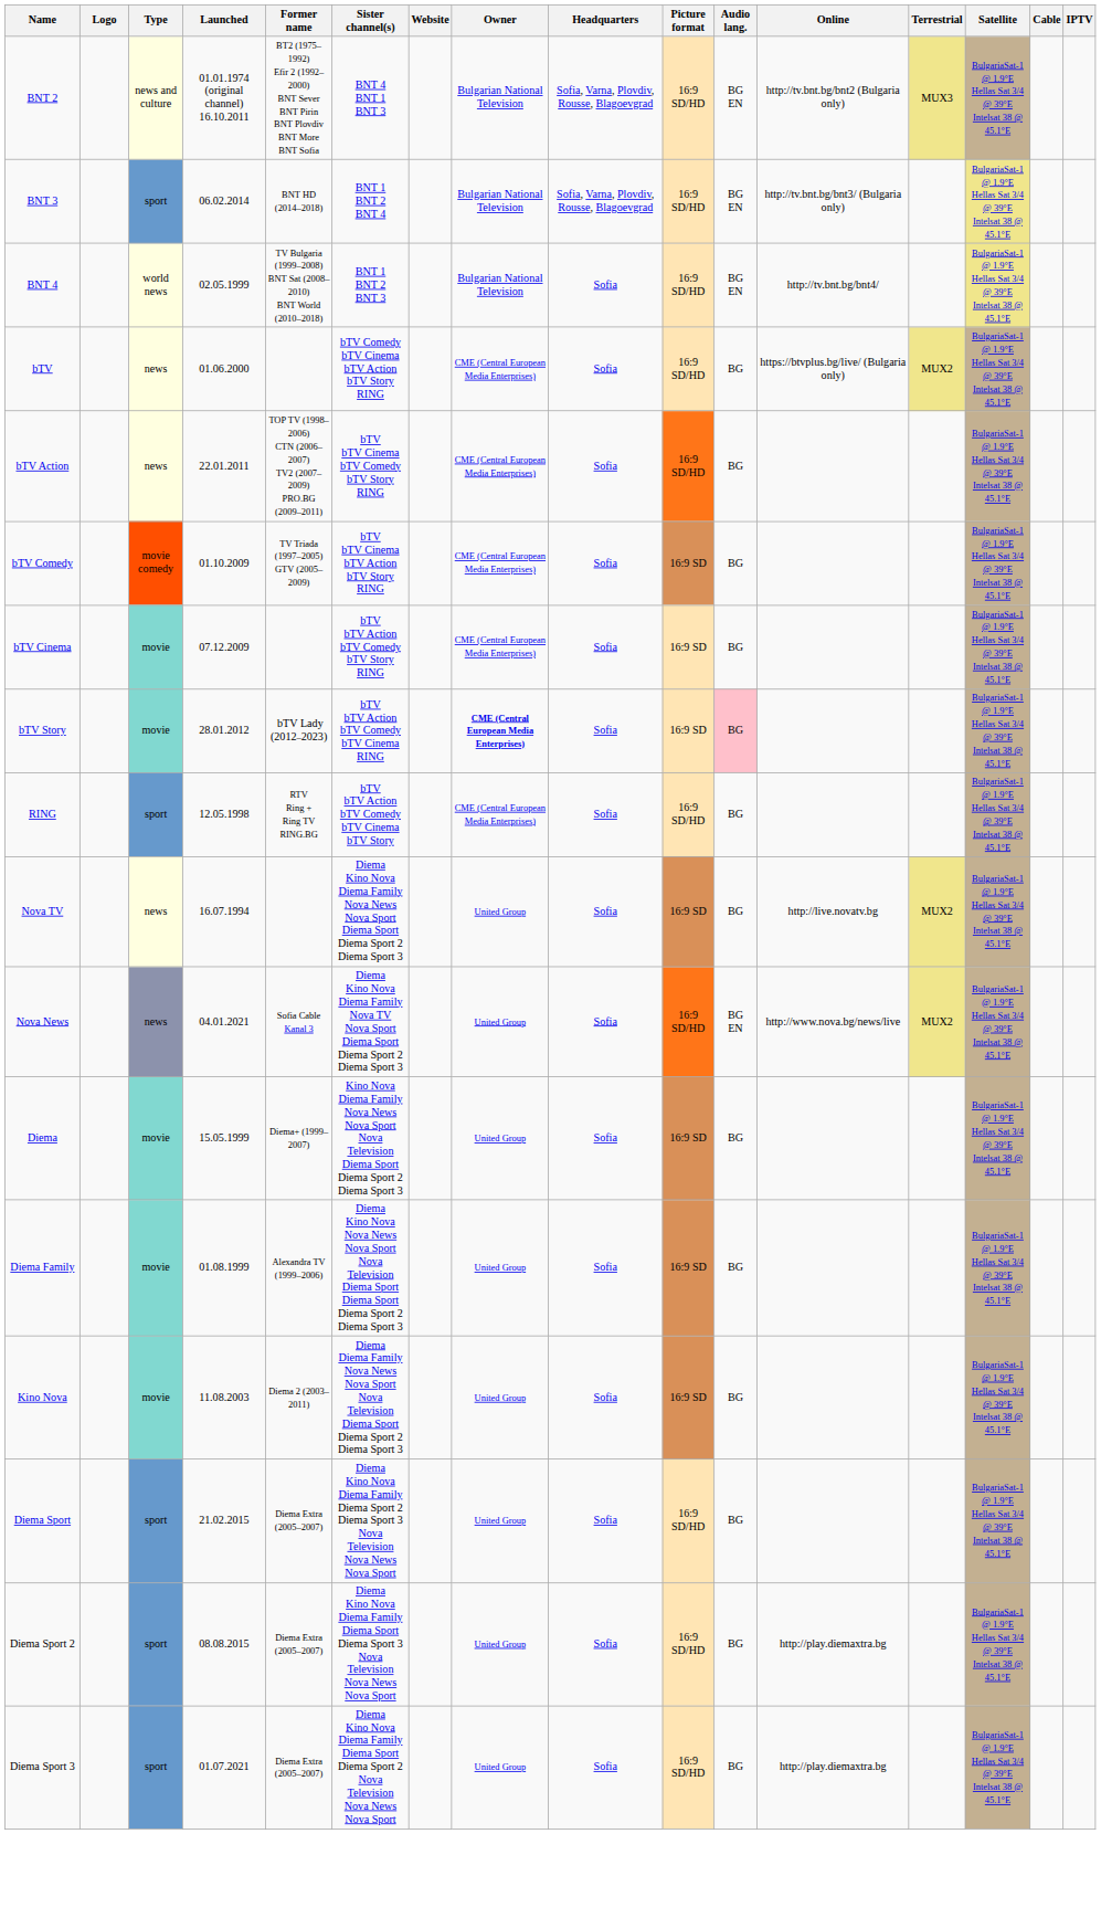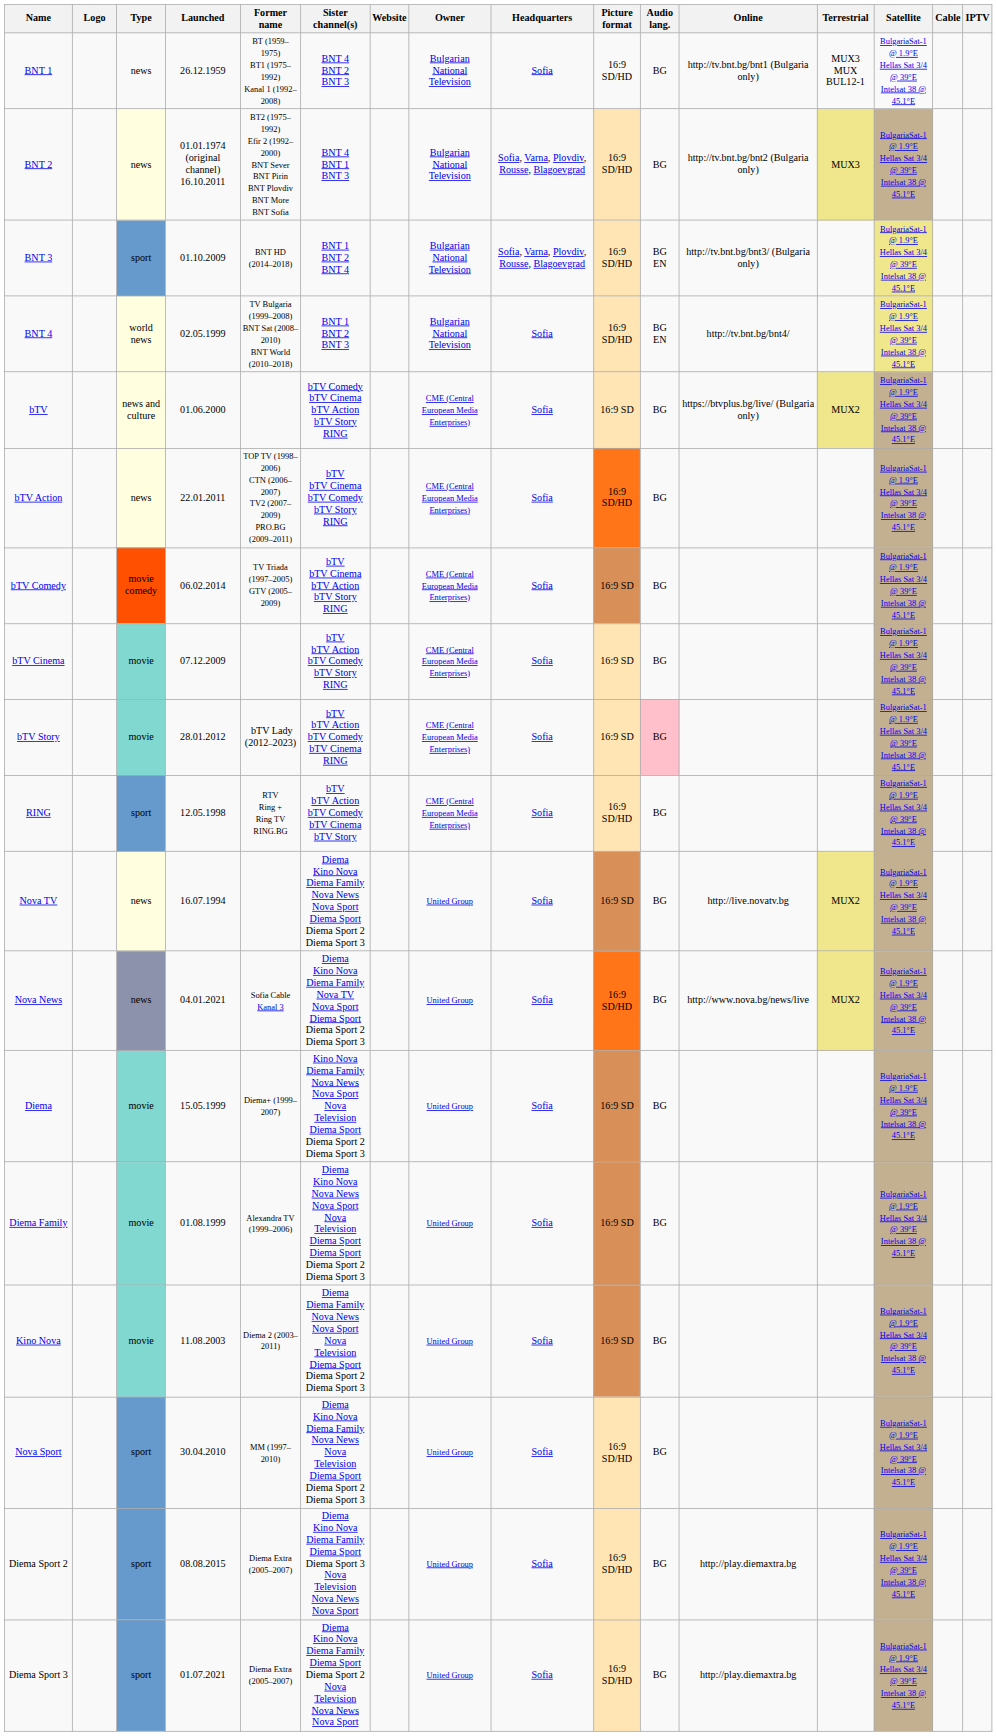 <table class="sortable wikitable" style="font-size: 80%; text-align: center">
 <tr>
 <th width=80>Name</th>
 <th width=50>Logo</th>
 <th>Type</th>
 <th>Launched</th>
 <th>Former name</th>
 <th>Sister channel(s)</th>
 <th>Website</th>
 <th>Owner</th>
 <th>Headquarters</th>
 <th>Picture format</th>
 <th>Audio lang.</th>
 <th>Online</th>
 <th>Terrestrial</th>
 <th>Satellite</th>
 <th>Cable</th>
 <th>IPTV</th>
 </tr>
 <tr>
+<td> <a href='#'>BNT 1</a></td>
+<td> </td>
+<td>news</td>
+<td> 26.12.1959</td>
+<td> <small>BT (1959–1975)<br> BT1 (1975–1992) <br> Kanal 1 (1992–2008)</small></td>
+<td> <a href='#'>BNT 4</a><br><a href='#'>BNT 2</a><br><a href='#'>BNT 3</a></td>
+<td> </td>
+<td> <a href='#'>Bulgarian National Television</a></td>
+<td> <a href='#'>Sofia</a></td>
+<td>16:9 SD/HD</td>
+<td> BG</td>
+<td>  http://tv.bnt.bg/bnt1 (Bulgaria only)</td>
+<td>MUX3<br>MUX BUL12-1</td>
+<td><a href='#'><small>BulgariaSat-1 @ 1.9°E<br></small></a><small><a href='#'>Hellas Sat 3/4 @ 39°E</a><br></small><small><a href='#'>Intelsat 38 @ 45.1°E</a></small></td>
+<td> </td>
+<td> </td>
+</tr>
+<tr>
 <td><a href='#'>BNT 2</a></td>
 <td></td>
-<td style="background:#ffffe0;">news and culture</td>
+<td style="background:#ffffe0;">news</td>
 <td>01.01.1974 (original channel)<br>16.10.2011</td>
 <td><small>BТ2 (1975–1992) <br> Efir 2 (1992–2000)<br> BNT Sever<br> BNT Pirin<br> BNT Plovdiv<br> BNT More<br> BNT Sofia</small></td>
 <td><a href='#'>BNT 4</a><br><a href='#'>BNT 1</a><br><a href='#'>BNT 3</a></td>
 <td></td>
 <td><a href='#'>Bulgarian National Television</a></td>
 <td><a href='#'>Sofia</a>, <a href='#'>Varna</a>, <a href='#'>Plovdiv</a>, <a href='#'>Rousse</a>, <a href='#'>Blagoevgrad</a></td>
 <td style="background:#ffe5b4;">16:9 SD/HD</td>
-<td>BG<br>ЕN</td>
+<td>BG</td>
 <td> http://tv.bnt.bg/bnt2 (Bulgaria only)</td>
 <td style="background:khaki;">MUX3</td>
 <td style="background:#c3b091;"><a href='#'><small>BulgariaSat-1 @ 1.9°E<br></small></a><small><a href='#'>Hellas Sat 3/4 @ 39°E</a><br></small><small><a href='#'>Intelsat 38 @ 45.1°E</a></small></td>
 <td></td>
 <td></td>
 </tr>
 <tr>
 <td><a href='#'>BNT 3</a></td>
 <td></td>
 <td style="background:#69c;">sport</td>
-<td>06.02.2014</td>
+<td>01.10.2009</td>
 <td><small>BNT HD (2014–2018)</small></td>
 <td><a href='#'>BNT 1</a><br><a href='#'>BNT 2</a><br><a href='#'>BNT 4</a></td>
 <td></td>
 <td><a href='#'>Bulgarian National Television</a></td>
 <td><a href='#'>Sofia</a>, <a href='#'>Varna</a>, <a href='#'>Plovdiv</a>, <a href='#'>Rousse</a>, <a href='#'>Blagoevgrad</a></td>
 <td style="background:#ffe5b4;">16:9 SD/HD</td>
 <td>BG<br>ЕN</td>
 <td> http://tv.bnt.bg/bnt3/ (Bulgaria only)</td>
 <td></td>
 <td style="background:khaki;"><a href='#'><small>BulgariaSat-1 @ 1.9°E<br></small></a><small><a href='#'>Hellas Sat 3/4 @ 39°E</a><br></small><small><a href='#'>Intelsat 38 @ 45.1°E</a></small></td>
 <td></td>
 <td></td>
 </tr>
 <tr>
 <td><a href='#'>BNT 4</a></td>
 <td></td>
 <td style="background:#ffffe0;">world news</td>
 <td>02.05.1999</td>
 <td><small>TV Bulgaria (1999–2008)<br> BNT Sat (2008–2010)<br> BNT World (2010–2018)</small></td>
 <td><a href='#'>BNT 1</a><br><a href='#'>BNT 2</a><br><a href='#'>BNT 3</a></td>
 <td></td>
 <td><a href='#'>Bulgarian National Television</a></td>
 <td><a href='#'>Sofia</a></td>
 <td style="background:#ffe5b4;">16:9 SD/HD</td>
 <td>BG<br>ЕN</td>
 <td> http://tv.bnt.bg/bnt4/</td>
 <td></td>
 <td style="background:khaki;"><a href='#'><small>BulgariaSat-1 @ 1.9°E<br></small></a><small><a href='#'>Hellas Sat 3/4 @ 39°E</a><br></small><small><a href='#'>Intelsat 38 @ 45.1°E</a></small></td>
 <td></td>
 <td></td>
 </tr>
 <tr>
 <td><a href='#'>bTV</a></td>
 <td></td>
-<td style="background:#ffffe0;">news</td>
+<td style="background:#ffffe0;">news and culture</td>
 <td>01.06.2000</td>
 <td></td>
 <td><a href='#'>bTV Comedy</a><br><a href='#'>bTV Cinema</a><br><a href='#'>bTV Action</a><br><a href='#'>bTV Story</a><br><a href='#'>RING</a></td>
 <td></td>
 <td><small><a href='#'>CME (Central European Media Enterprises)</a></small></td>
 <td><a href='#'>Sofia</a></td>
-<td style="background:#ffe5b4;">16:9 SD/HD</td>
+<td style="background:#ffe5b4;">16:9 SD</td>
 <td>BG</td>
 <td> https://btvplus.bg/live/ (Bulgaria only)</td>
 <td style="background:khaki;">MUX2</td>
 <td style="background:#c3b091;"><a href='#'><small>BulgariaSat-1 @ 1.9°E<br></small></a><small><a href='#'>Hellas Sat 3/4 @ 39°E</a><br></small><small><a href='#'>Intelsat 38 @ 45.1°E</a></small></td>
 <td></td>
 <td></td>
 </tr>
 <tr>
 <td><a href='#'>bTV Action</a></td>
 <td></td>
 <td style="background:#ffffe0;">news</td>
 <td>22.01.2011</td>
 <td><small>TOP TV (1998–2006) <br> CTN (2006–2007)<br>TV2 (2007–2009)<br> PRO.BG (2009–2011)</small></td>
 <td><a href='#'>bTV</a><br><a href='#'>bTV Cinema</a><br><a href='#'>bTV Comedy</a><br><a href='#'>bTV Story</a><br><a href='#'>RING</a></td>
 <td></td>
 <td><small><a href='#'>CME (Central European Media Enterprises)</a></small></td>
 <td><a href='#'>Sofia</a></td>
 <td style="background:#ff7518;">16:9 SD/HD</td>
 <td>BG</td>
 <td> </td>
 <td></td>
 <td style="background:#c3b091;"><a href='#'><small>BulgariaSat-1 @ 1.9°E<br></small></a><small><a href='#'>Hellas Sat 3/4 @ 39°E</a><br></small><small><a href='#'>Intelsat 38 @ 45.1°E</a></small></td>
 <td></td>
 <td></td>
 </tr>
 <tr>
 <td><a href='#'>bTV Comedy</a></td>
 <td></td>
 <td style="background:#ff4f00;">movie<br>comedy</td>
-<td>01.10.2009</td>
+<td>06.02.2014</td>
 <td><small>TV Triada (1997–2005)<br>GTV (2005–2009)</small></td>
 <td><a href='#'>bTV</a><br><a href='#'>bTV Cinema</a><br><a href='#'>bTV Action</a><br><a href='#'>bTV Story</a><br><a href='#'>RING</a></td>
 <td></td>
 <td><small><a href='#'>CME (Central European Media Enterprises)</a></small></td>
 <td><a href='#'>Sofia</a></td>
 <td style="background:#d99058;">16:9 SD</td>
 <td>BG</td>
 <td> </td>
 <td></td>
 <td style="background:#c3b091;"><a href='#'><small>BulgariaSat-1 @ 1.9°E<br></small></a><small><a href='#'>Hellas Sat 3/4 @ 39°E</a><br></small><small><a href='#'>Intelsat 38 @ 45.1°E</a></small></td>
 <td></td>
 <td></td>
 </tr>
 <tr>
 <td><a href='#'>bTV Cinema</a></td>
 <td></td>
 <td style="background:#81d8d0;">movie</td>
 <td>07.12.2009</td>
 <td> </td>
 <td><a href='#'>bTV</a><br><a href='#'>bTV Action</a><br><a href='#'>bTV Comedy</a><br><a href='#'>bTV Story</a><br><a href='#'>RING</a></td>
 <td></td>
 <td><small><a href='#'>CME (Central European Media Enterprises)</a></small></td>
 <td><a href='#'>Sofia</a></td>
 <td style="background:#ffe5b4;">16:9 SD</td>
 <td>BG</td>
 <td> </td>
 <td></td>
 <td style="background:#c3b091;"><a href='#'><small>BulgariaSat-1 @ 1.9°E<br></small></a><small><a href='#'>Hellas Sat 3/4 @ 39°E</a><br></small><small><a href='#'>Intelsat 38 @ 45.1°E</a></small></td>
 <td></td>
 <td></td>
 </tr>
 <tr>
 <td><a href='#'>bTV Story</a></td>
 <td></td>
 <td style="background:#81d8d0;">movie</td>
 <td>28.01.2012</td>
 <td> bTV Lady (2012<small>–</small>2023)</td>
 <td><a href='#'>bTV</a><br><a href='#'>bTV Action</a><br><a href='#'>bTV Comedy</a><br><a href='#'>bTV Cinema</a><br><a href='#'>RING</a></td>
 <td></td>
-<td><strong><small><a href='#'>CME (Central European Media Enterprises)</a></small></strong></td>
+<td><small><a href='#'>CME (Central European Media Enterprises)</a></small></td>
 <td><a href='#'>Sofia</a></td>
 <td style="background:#ffe5b4;">16:9 SD</td>
 <td style="background: pink;">BG</td>
 <td> </td>
 <td></td>
 <td style="background:#c3b091;"><a href='#'><small>BulgariaSat-1 @ 1.9°E<br></small></a><small><a href='#'>Hellas Sat 3/4 @ 39°E</a><br></small><small><a href='#'>Intelsat 38 @ 45.1°E</a></small></td>
 <td></td>
 <td></td>
 </tr>
 <tr>
 <td><a href='#'>RING</a></td>
 <td></td>
 <td style="background:#69c;">sport</td>
 <td>12.05.1998</td>
 <td><small>RTV<br>Ring +<br>Ring TV<br>RING.BG</small></td>
 <td><a href='#'>bTV</a><br><a href='#'>bTV Action</a><br><a href='#'>bTV Comedy</a><br><a href='#'>bTV Cinema</a><br><a href='#'>bTV Story</a></td>
 <td></td>
 <td><small><a href='#'>CME (Central European Media Enterprises)</a></small></td>
 <td><a href='#'>Sofia</a></td>
 <td style="background:#ffe5b4;">16:9 SD/HD</td>
 <td>BG</td>
 <td> </td>
 <td></td>
 <td style="background:#c3b091;"><a href='#'><small>BulgariaSat-1 @ 1.9°E<br></small></a><small><a href='#'>Hellas Sat 3/4 @ 39°E</a><br></small><small><a href='#'>Intelsat 38 @ 45.1°E</a></small></td>
 <td></td>
 <td></td>
 </tr>
 <tr>
 <td><a href='#'>Nova TV</a></td>
 <td></td>
 <td style="background:#ffffe0;">news</td>
 <td>16.07.1994</td>
 <td> </td>
 <td><a href='#'>Diema</a><br><a href='#'>Kino Nova</a><br><a href='#'>Diema Family</a><br><a href='#'>Nova News</a><br><a href='#'>Nova Sport</a><br><a href='#'>Diema Sport</a><br>Diema Sport 2<br>Diema Sport 3</td>
 <td></td>
 <td><small><a href='#'>United Group</a></small></td>
 <td><a href='#'>Sofia</a></td>
 <td style="background:#d99058;">16:9 SD</td>
 <td>BG</td>
 <td> http://live.novatv.bg</td>
 <td style="background:khaki;">MUX2</td>
 <td style="background:#c3b091;"><a href='#'><small>BulgariaSat-1 @ 1.9°E<br></small></a><small><a href='#'>Hellas Sat 3/4 @ 39°E</a><br></small><small><a href='#'>Intelsat 38 @ 45.1°E</a></small></td>
 <td></td>
 <td></td>
 </tr>
 <tr>
 <td><a href='#'>Nova News</a></td>
 <td></td>
 <td style="background:#8c92ac;">news</td>
 <td>04.01.2021</td>
 <td><small>Sofia Cable<br><a href='#'>Kanal 3</a></small></td>
 <td><a href='#'>Diema</a><br><a href='#'>Kino Nova</a><br><a href='#'>Diema Family</a><br><a href='#'>Nova TV</a><br><a href='#'>Nova Sport</a><br><a href='#'>Diema Sport</a><br>Diema Sport 2<br>Diema Sport 3</td>
 <td></td>
 <td><small><a href='#'>United Group</a></small></td>
 <td><a href='#'>Sofia</a></td>
 <td style="background:#ff7518;">16:9 SD/HD</td>
-<td>BG<br>ЕN</td>
+<td>BG</td>
 <td> http://www.nova.bg/news/live</td>
 <td style="background:khaki;">MUX2</td>
 <td style="background:#c3b091;"><a href='#'><small>BulgariaSat-1 @ 1.9°E<br></small></a><small><a href='#'>Hellas Sat 3/4 @ 39°E</a><br></small><small><a href='#'>Intelsat 38 @ 45.1°E</a></small></td>
 <td></td>
 <td></td>
 </tr>
 <tr>
 <td><a href='#'>Diema</a></td>
 <td></td>
 <td style="background:#81d8d0;">movie</td>
 <td>15.05.1999</td>
 <td><small> Diema+ (1999–2007)</small></td>
 <td><a href='#'>Kino Nova</a><br><a href='#'>Diema Family</a><br><a href='#'>Nova News</a><br><a href='#'>Nova Sport</a><br><a href='#'>Nova Television</a><br><a href='#'>Diema Sport</a><br>Diema Sport 2<br>Diema Sport 3</td>
 <td></td>
 <td><small><a href='#'>United Group</a></small></td>
 <td><a href='#'>Sofia</a></td>
 <td style="background:#d99058;">16:9 SD</td>
 <td>BG</td>
 <td></td>
 <td></td>
 <td style="background:#c3b091;"><a href='#'><small>BulgariaSat-1 @ 1.9°E<br></small></a><small><a href='#'>Hellas Sat 3/4 @ 39°E</a><br></small><small><a href='#'>Intelsat 38 @ 45.1°E</a></small></td>
 <td></td>
 <td></td>
 </tr>
 <tr>
 <td><a href='#'>Diema Family</a></td>
 <td></td>
 <td style="background:#81d8d0;">movie</td>
 <td>01.08.1999</td>
 <td><small>Alexandra TV (1999–2006)</small></td>
 <td><a href='#'>Diema</a><br><a href='#'>Kino Nova</a><br><a href='#'>Nova News</a><br><a href='#'>Nova Sport</a><br><a href='#'>Nova Television</a><br><a href='#'>Diema Sport</a> <a href='#'>Diema Sport</a><br>Diema Sport 2<br>Diema Sport 3<br></td>
 <td></td>
 <td><small><a href='#'>United Group</a></small></td>
 <td><a href='#'>Sofia</a></td>
 <td style="background:#d99058;">16:9 SD</td>
 <td>BG</td>
 <td></td>
 <td></td>
 <td style="background:#c3b091;"><a href='#'><small>BulgariaSat-1 @ 1.9°E<br></small></a><small><a href='#'>Hellas Sat 3/4 @ 39°E</a><br></small><small><a href='#'>Intelsat 38 @ 45.1°E</a></small></td>
 <td></td>
 <td></td>
 </tr>
 <tr>
 <td><a href='#'>Kino Nova</a></td>
 <td></td>
 <td style="background:#81d8d0;">movie</td>
 <td>11.08.2003</td>
 <td><small> Diema 2 (2003–2011)</small></td>
 <td><a href='#'>Diema</a><br><a href='#'>Diema Family</a><br><a href='#'>Nova News</a><br><a href='#'>Nova Sport</a><br><a href='#'>Nova Television</a><br><a href='#'>Diema Sport</a><br>Diema Sport 2<br>Diema Sport 3<br></td>
 <td></td>
 <td><small><a href='#'>United Group</a></small></td>
 <td><a href='#'>Sofia</a></td>
 <td style="background:#d99058;">16:9 SD</td>
 <td>BG</td>
 <td></td>
 <td></td>
 <td style="background:#c3b091;"><a href='#'><small>BulgariaSat-1 @ 1.9°E<br></small></a><small><a href='#'>Hellas Sat 3/4 @ 39°E</a><br></small><small><a href='#'>Intelsat 38 @ 45.1°E</a></small></td>
 <td></td>
 <td></td>
 </tr>
 <tr>
-<td><a href='#'>Diema Sport</a></td>
+<td><a href='#'>Nova Sport</a></td>
 <td></td>
 <td style="background:#69c;">sport</td>
-<td>21.02.2015</td>
-<td><small>Diema Extra (2005–2007)</small></td>
-<td><a href='#'>Diema</a><br><a href='#'>Kino Nova</a><br><a href='#'>Diema Family</a><br>Diema Sport 2<br>Diema Sport 3<br><a href='#'>Nova Television</a><br><a href='#'>Nova News</a><br><a href='#'>Nova Sport</a></td>
+<td>30.04.2010</td>
+<td><small>ММ (1997–2010)</small></td>
+<td><a href='#'>Diema</a><br><a href='#'>Kino Nova</a><br><a href='#'>Diema Family</a><br><a href='#'>Nova News</a><br><a href='#'>Nova Television</a><br><a href='#'>Diema Sport</a><br>Diema Sport 2<br>Diema Sport 3<br></td>
 <td></td>
 <td><small><a href='#'>United Group</a></small></td>
 <td><a href='#'>Sofia</a></td>
 <td style="background:#ffe5b4;">16:9 SD/HD</td>
 <td>BG</td>
 <td></td>
 <td></td>
 <td style="background:#c3b091;"><a href='#'><small>BulgariaSat-1 @ 1.9°E<br></small></a><small><a href='#'>Hellas Sat 3/4 @ 39°E</a><br></small><small><a href='#'>Intelsat 38 @ 45.1°E</a></small></td>
 <td></td>
 <td></td>
 </tr>
 <tr>
 <td>Diema Sport 2</td>
 <td></td>
 <td bgcolor="#6699cc">sport</td>
 <td>08.08.2015</td>
 <td><small>Diema Extra (2005–2007)</small></td>
 <td><a href='#'>Diema</a><br><a href='#'>Kino Nova</a><br><a href='#'>Diema Family</a><br><a href='#'>Diema Sport</a><br>Diema Sport 3<br><a href='#'>Nova Television</a><br><a href='#'>Nova News</a><br><a href='#'>Nova Sport</a><br></td>
 <td></td>
 <td><small><a href='#'>United Group</a></small></td>
 <td><a href='#'>Sofia</a></td>
 <td bgcolor="#ffe5b4">16:9 SD/HD</td>
 <td>BG</td>
 <td> http://play.diemaxtra.bg</td>
 <td></td>
 <td style="background:#c3b091;"><a href='#'><small>BulgariaSat-1 @ 1.9°E<br></small></a><small><a href='#'>Hellas Sat 3/4 @ 39°E</a><br></small><small><a href='#'>Intelsat 38 @ 45.1°E</a></small></td>
 <td></td>
 <td></td>
 </tr>
 <tr>
 <td>Diema Sport 3</td>
 <td></td>
 <td bgcolor="#6699cc">sport</td>
 <td>01.07.2021</td>
 <td><small>Diema Extra (2005–2007)</small></td>
 <td><a href='#'>Diema</a><br><a href='#'>Kino Nova</a><br><a href='#'>Diema Family</a> <br><a href='#'>Diema Sport</a><br>Diema Sport 2<br><a href='#'>Nova Television</a><br><a href='#'>Nova News</a><br><a href='#'>Nova Sport</a></td>
 <td></td>
 <td><small><a href='#'>United Group</a></small></td>
 <td><a href='#'>Sofia</a></td>
 <td bgcolor="#ffe5b4">16:9 SD/HD</td>
 <td>BG</td>
 <td> http://play.diemaxtra.bg</td>
 <td></td>
 <td style="background:#c3b091;"><a href='#'><small>BulgariaSat-1 @ 1.9°E<br></small></a><small><a href='#'>Hellas Sat 3/4 @ 39°E</a><br></small><small><a href='#'>Intelsat 38 @ 45.1°E</a></small></td>
 <td></td>
 <td></td>
 </tr>
 </table>
